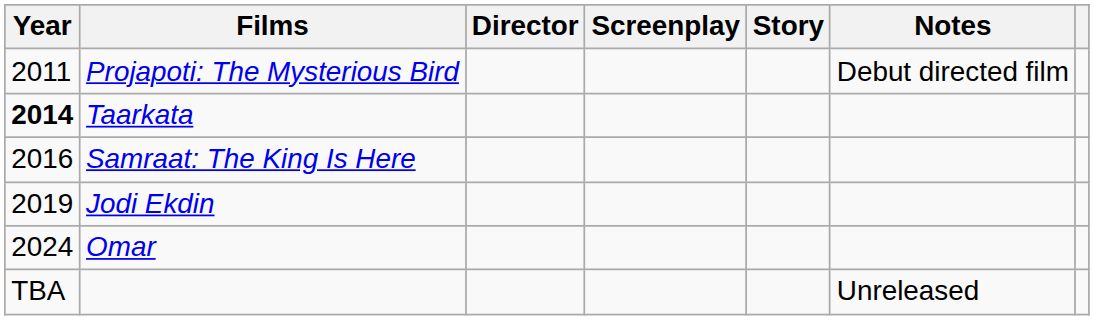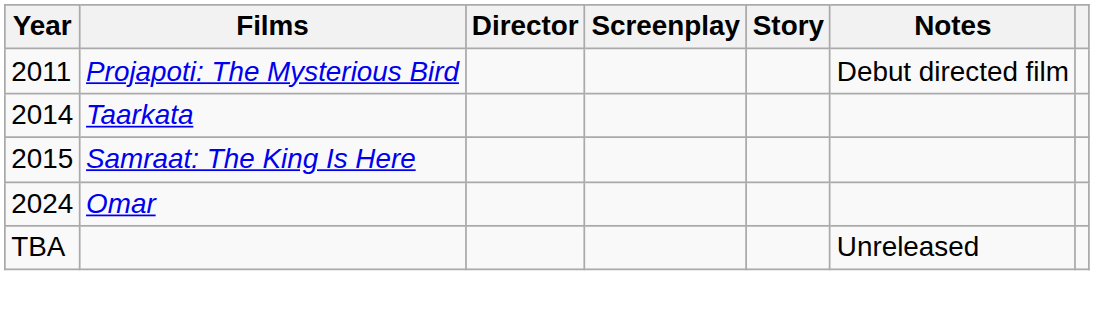 <table class="wikitable">
 <tr>
 <th>Year</th>
 <th>Films</th>
 <th>Director</th>
 <th>Screenplay</th>
 <th>Story</th>
 <th>Notes</th>
 <th></th>
 </tr>
 <tr>
 <td>2011</td>
 <td><em><a href='#'>Projapoti: The Mysterious Bird</a></em></td>
 <td></td>
 <td></td>
 <td></td>
 <td>Debut directed film</td>
 <td></td>
 </tr>
 <tr>
-<td><strong>2014</strong></td>
+<td>2014</td>
 <td><em><a href='#'>Taarkata</a></em></td>
 <td></td>
 <td></td>
 <td></td>
 <td></td>
 <td></td>
 </tr>
 <tr>
-<td>2016</td>
+<td>2015</td>
 <td><em><a href='#'>Samraat: The King Is Here</a></em></td>
-<td></td>
-<td></td>
-<td></td>
-<td></td>
-<td></td>
-</tr>
-<tr>
-<td>2019</td>
-<td><em><a href='#'>Jodi Ekdin</a></em></td>
 <td></td>
 <td></td>
 <td></td>
 <td></td>
 <td></td>
 </tr>
 <tr>
 <td>2024</td>
 <td><em><a href='#'>Omar</a></em></td>
 <td></td>
 <td></td>
 <td></td>
 <td></td>
 <td></td>
 </tr>
 <tr>
 <td>TBA</td>
 <td></td>
 <td></td>
 <td></td>
 <td></td>
 <td>Unreleased</td>
 <td></td>
 </tr>
 </table>
